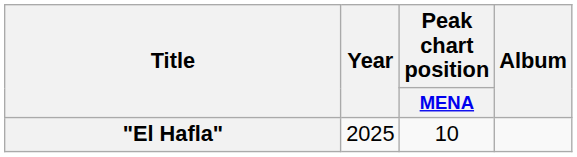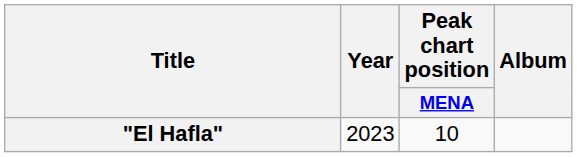 <table class="wikitable plainrowheaders" style="text-align:center;">
 <tr>
 <th scope="col" rowspan="2" style="width:15em;">Title</th>
 <th scope="col" rowspan="2" style="width:1em;">Year</th>
 <th>Peak chart position</th>
 <th scope="col" rowspan="2">Album</th>
 </tr>
 <tr>
 <th scope="col" style="width:3em;font-size:85%;"><a href='#'>MENA</a><br></th>
 </tr>
 <tr>
 <th scope="row">"El Hafla"</th>
-<td>2025</td>
+<td>2023</td>
 <td>10</td>
 <td></td>
 </tr>
 </table>
